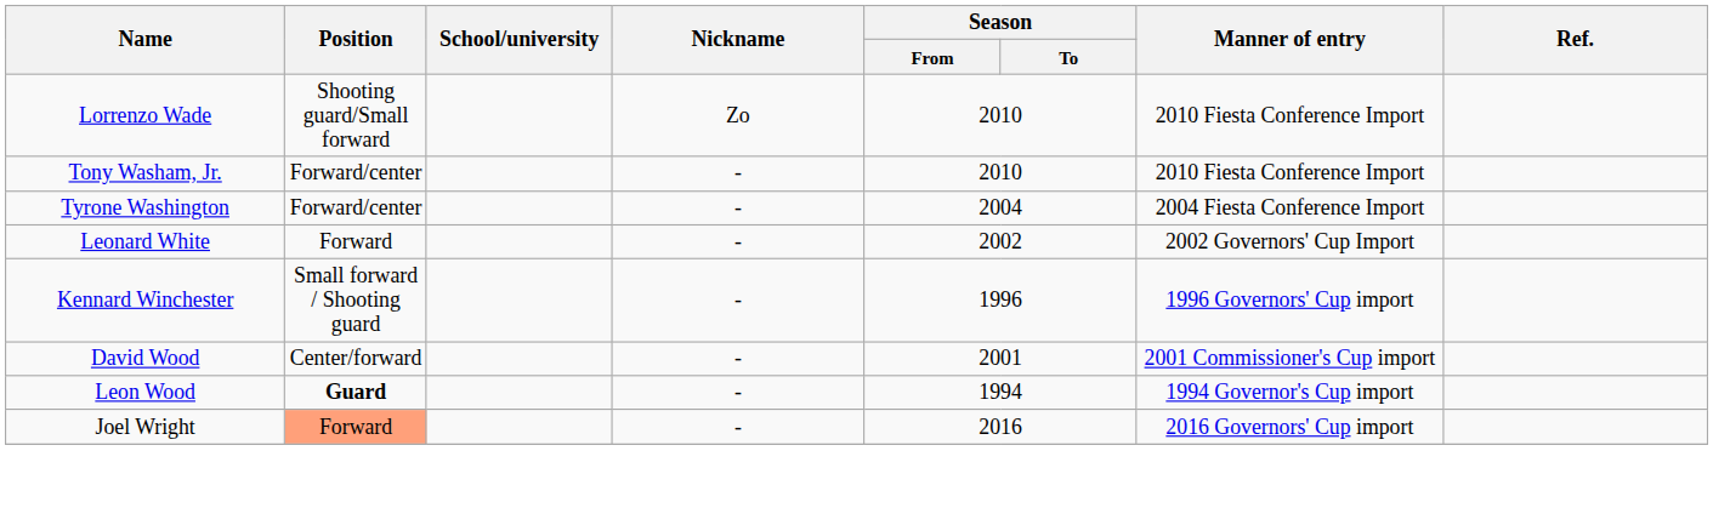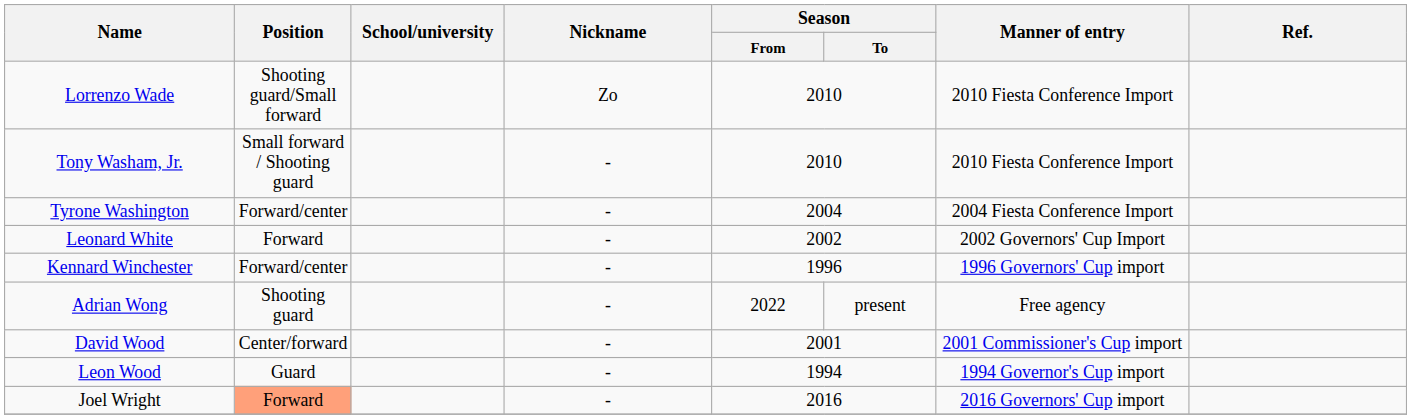 <table class="wikitable sortable" style="text-align:center" width="100%">
 <tr>
 <th style="width:200px;" rowspan="2">Name</th>
 <th style="width:80px;" rowspan="2">Position</th>
 <th style="width:130px;" rowspan="2">School/university</th>
 <th style="width:180px;" rowspan="2">Nickname</th>
 <th style="width:130px; text-align:center;" colspan="2">Season</th>
 <th style="width:220px; text-align:center;" rowspan="2">Manner of entry</th>
 <th rowspan="2" class=unsortable>Ref.</th>
 </tr>
 <tr>
 <th style="width:8%; text-align:center;"><small>From</small></th>
 <th style="width:8%; text-align:center;"><small>To</small></th>
 </tr>
 <tr>
 <td><a href='#'>Lorrenzo Wade</a></td>
 <td>Shooting guard/Small forward</td>
 <td></td>
 <td>Zo</td>
 <td colspan="2">2010</td>
 <td>2010 Fiesta Conference Import</td>
 <td></td>
 </tr>
 <tr>
 <td><a href='#'>Tony Washam, Jr.</a></td>
-<td>Forward/center</td>
+<td>Small forward / Shooting guard</td>
 <td></td>
 <td>-</td>
 <td colspan="2">2010</td>
 <td>2010 Fiesta Conference Import</td>
 <td></td>
 </tr>
 <tr>
 <td><a href='#'>Tyrone Washington</a></td>
 <td>Forward/center</td>
 <td></td>
 <td>-</td>
 <td colspan="2">2004</td>
 <td>2004 Fiesta Conference Import</td>
 <td></td>
 </tr>
 <tr>
 <td><a href='#'>Leonard White</a></td>
 <td>Forward</td>
 <td></td>
 <td>-</td>
 <td colspan="2">2002</td>
 <td>2002 Governors' Cup Import</td>
 <td></td>
 </tr>
 <tr>
 <td><a href='#'>Kennard Winchester</a></td>
-<td>Small forward / Shooting guard</td>
+<td>Forward/center</td>
 <td></td>
 <td>-</td>
 <td colspan="2">1996</td>
 <td><a href='#'>1996 Governors' Cup</a> import</td>
+<td></td>
+</tr>
+<tr>
+<td><a href='#'>Adrian Wong</a></td>
+<td>Shooting guard</td>
+<td></td>
+<td>-</td>
+<td>2022</td>
+<td>present</td>
+<td>Free agency</td>
 <td></td>
 </tr>
 <tr>
 <td><a href='#'>David Wood</a></td>
 <td>Center/forward</td>
 <td></td>
 <td>-</td>
 <td colspan="2">2001</td>
 <td><a href='#'>2001 Commissioner's Cup</a> import</td>
 <td></td>
 </tr>
 <tr>
 <td><a href='#'>Leon Wood</a></td>
-<td><strong>Guard</strong></td>
+<td>Guard</td>
 <td></td>
 <td>-</td>
 <td colspan="2">1994</td>
 <td><a href='#'>1994 Governor's Cup</a> import</td>
 <td></td>
 </tr>
 <tr>
 <td>Joel Wright</td>
 <td style="background: lightsalmon;">Forward</td>
 <td></td>
 <td>-</td>
 <td colspan="2">2016</td>
 <td><a href='#'>2016 Governors' Cup</a> import</td>
 <td></td>
 </tr>
 <tr>
 </tr>
 </table>
